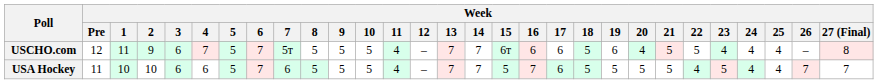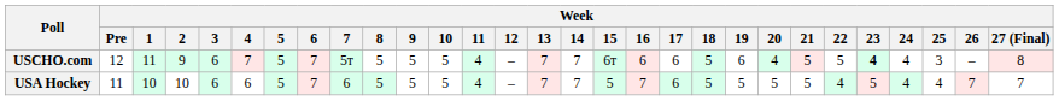 <table class="wikitable" style="white-space:nowrap;">
 <tr>
 <th scope="col" width="100" rowspan="2">Poll</th>
 <th colspan="28">Week</th>
 </tr>
 <tr>
 <th scope="col" width="30">Pre</th>
 <th scope="col" width="30">1</th>
 <th scope="col" width="30">2</th>
 <th scope="col" width="30">3</th>
 <th scope="col" width="30">4</th>
 <th scope="col" width="30">5</th>
 <th scope="col" width="30">6</th>
 <th scope="col" width="30">7</th>
 <th scope="col" width="30">8</th>
 <th scope="col" width="30">9</th>
 <th scope="col" width="30">10</th>
 <th scope="col" width="30">11</th>
 <th scope="col" width="30">12</th>
 <th scope="col" width="30">13</th>
 <th scope="col" width="30">14</th>
 <th scope="col" width="30">15</th>
 <th scope="col" width="30">16</th>
 <th scope="col" width="30">17</th>
 <th scope="col" width="30">18</th>
 <th scope="col" width="30">19</th>
 <th scope="col" width="30">20</th>
 <th scope="col" width="30">21</th>
 <th scope="col" width="30">22</th>
 <th scope="col" width="30">23</th>
 <th scope="col" width="30">24</th>
 <th scope="col" width="30">25</th>
 <th scope="col" width="30">26</th>
 <th scope="col" width="30">27 (Final)</th>
 </tr>
 <tr style="text-align:center;">
 <th>USCHO.com</th>
 <td bgcolor=FFFFFF>12</td>
 <td bgcolor=D8FFEB>11</td>
 <td bgcolor=D8FFEB>9</td>
 <td bgcolor=D8FFEB>6</td>
 <td bgcolor=FFE6E6>7</td>
 <td bgcolor=D8FFEB>5</td>
 <td bgcolor=FFE6E6>7</td>
 <td bgcolor=D8FFEB>5т</td>
 <td bgcolor=FFFFFF>5</td>
 <td bgcolor=FFFFFF>5</td>
 <td bgcolor=FFFFFF>5 </td>
 <td bgcolor=D8FFEB>4 </td>
 <td bgcolor=FFFFFF>–</td>
 <td bgcolor=FFE6E6>7</td>
 <td bgcolor=FFFFFF>7</td>
 <td bgcolor=D8FFEB>6т</td>
 <td bgcolor=FFE6E6>6</td>
 <td bgcolor=FFFFFF>6</td>
 <td bgcolor=D8FFEB>5</td>
 <td bgcolor=FFFFFF>6</td>
 <td bgcolor=D8FFEB>4</td>
 <td bgcolor=FFE6E6>5</td>
 <td bgcolor=FFFFFF>5</td>
-<td bgcolor=D8FFEB>4</td>
+<td bgcolor=D8FFEB><strong>4</strong></td>
 <td bgcolor=FFFFFF>4</td>
-<td bgcolor=FFFFFF>4</td>
+<td bgcolor=FFFFFF>3</td>
 <td bgcolor=FFFFFF>–</td>
 <td bgcolor=FFE6E6>8</td>
 </tr>
 <tr style="text-align:center;">
 <th>USA Hockey</th>
 <td bgcolor=FFFFFF>11</td>
 <td bgcolor=D8FFEB>10</td>
 <td bgcolor=FFFFFF>10</td>
 <td bgcolor=D8FFEB>6</td>
 <td bgcolor=FFFFFF>6</td>
 <td bgcolor=D8FFEB>5</td>
 <td bgcolor=FFE6E6>7</td>
 <td bgcolor=D8FFEB>6</td>
 <td bgcolor=D8FFEB>5</td>
 <td bgcolor=FFFFFF>5</td>
 <td bgcolor=FFFFFF>5</td>
 <td bgcolor=D8FFEB>4 </td>
 <td bgcolor=FFFFFF>–</td>
 <td bgcolor=FFE6E6>7</td>
 <td bgcolor=FFFFFF>7</td>
 <td bgcolor=D8FFEB>5</td>
 <td bgcolor=FFE6E6>7</td>
 <td bgcolor=D8FFEB>6</td>
 <td bgcolor=D8FFEB>5</td>
 <td bgcolor=FFFFFF>5</td>
 <td bgcolor=FFFFFF>5</td>
 <td bgcolor=FFFFFF>5</td>
 <td bgcolor=D8FFEB>4</td>
 <td bgcolor=FFE6E6>5</td>
 <td bgcolor=D8FFEB>4</td>
 <td bgcolor=FFFFFF>4</td>
 <td bgcolor=FFE6E6>7</td>
 <td bgcolor=FFFFFF>7</td>
 </tr>
 </table>
